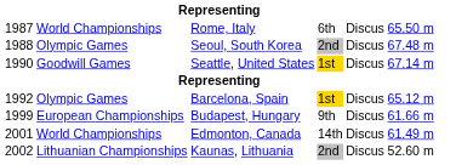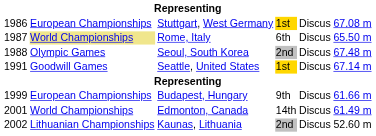 <table>
 <tr>
 <th colspan="6">Representing </th>
 </tr>
 <tr>
+<td>1986</td>
+<td><a href='#'>European Championships</a></td>
+<td><a href='#'>Stuttgart</a>, <a href='#'>West Germany</a></td>
+<td bgcolor="gold">1st</td>
+<td>Discus</td>
+<td><a href='#'>67.08 m</a></td>
+</tr>
+<tr>
 <td>1987</td>
-<td><a href='#'>World Championships</a></td>
+<td style="background: khaki;"><a href='#'>World Championships</a></td>
 <td><a href='#'>Rome, Italy</a></td>
 <td>6th</td>
 <td>Discus</td>
 <td><a href='#'>65.50 m</a></td>
 </tr>
 <tr>
 <td>1988</td>
 <td><a href='#'>Olympic Games</a></td>
 <td><a href='#'>Seoul, South Korea</a></td>
 <td bgcolor="silver">2nd</td>
 <td>Discus</td>
 <td><a href='#'>67.48 m</a></td>
 </tr>
 <tr>
-<td>1990</td>
+<td>1991</td>
 <td><a href='#'>Goodwill Games</a></td>
 <td><a href='#'>Seattle</a>, <a href='#'>United States</a></td>
 <td bgcolor="gold">1st</td>
 <td>Discus</td>
 <td><a href='#'>67.14 m</a></td>
 </tr>
 <tr>
 <th colspan="6">Representing </th>
-</tr>
-<tr>
-<td>1992</td>
-<td><a href='#'>Olympic Games</a></td>
-<td><a href='#'>Barcelona, Spain</a></td>
-<td bgcolor="gold">1st</td>
-<td>Discus</td>
-<td><a href='#'>65.12 m</a></td>
 </tr>
 <tr>
 <td>1999</td>
 <td><a href='#'>European Championships</a></td>
 <td><a href='#'>Budapest, Hungary</a></td>
 <td>9th</td>
 <td>Discus</td>
 <td><a href='#'>61.66 m</a></td>
 </tr>
 <tr>
 <td>2001</td>
 <td><a href='#'>World Championships</a></td>
 <td><a href='#'>Edmonton, Canada</a></td>
 <td>14th</td>
 <td>Discus</td>
 <td><a href='#'>61.49 m</a></td>
 </tr>
 <tr>
 <td>2002</td>
 <td><a href='#'>Lithuanian Championships</a></td>
 <td><a href='#'>Kaunas</a>, <a href='#'>Lithuania</a></td>
 <td bgcolor=silver>2nd</td>
 <td>Discus</td>
 <td>52.60 m</td>
 </tr>
 </table>
